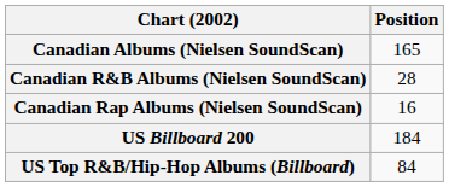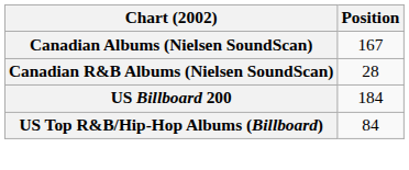 <table class="wikitable sortable plainrowheaders" style="text-align:center">
 <tr>
 <th>Chart (2002)</th>
 <th>Position</th>
 </tr>
 <tr>
 <th scope="row">Canadian Albums (Nielsen SoundScan)</th>
-<td>165</td>
+<td>167</td>
 </tr>
 <tr>
 <th scope="row">Canadian R&B Albums (Nielsen SoundScan)</th>
 <td>28</td>
-</tr>
-<tr>
-<th scope="row">Canadian Rap Albums (Nielsen SoundScan)</th>
-<td>16</td>
 </tr>
 <tr>
 <th scope="row">US <em>Billboard</em> 200</th>
 <td>184</td>
 </tr>
 <tr>
 <th scope="row">US Top R&B/Hip-Hop Albums (<em>Billboard</em>)</th>
 <td>84</td>
 </tr>
 </table>
